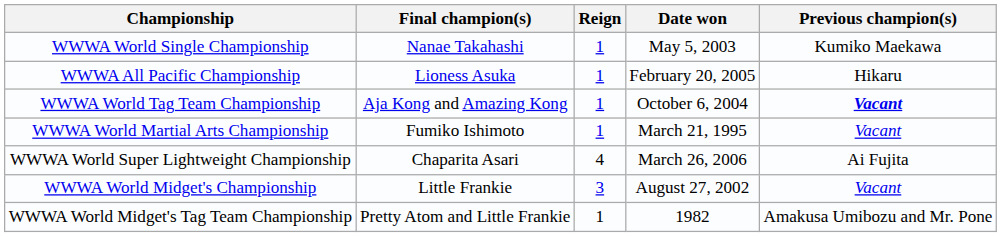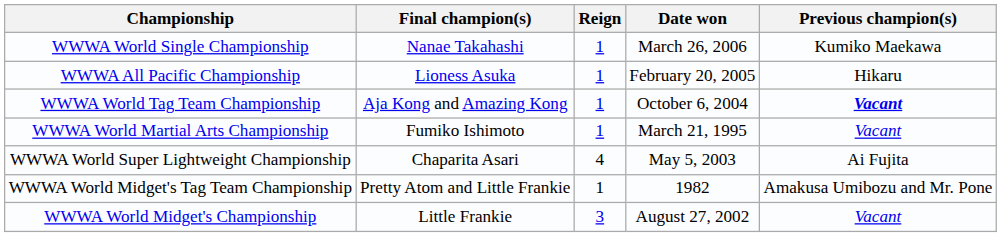 <table class="wikitable" style="text-align:center; background:#fcfdff; font-size:85%;">
 <tr>
 <th>Championship</th>
 <th>Final champion(s)</th>
 <th>Reign</th>
 <th>Date won</th>
 <th>Previous champion(s)</th>
 </tr>
 <tr>
 <td><a href='#'>WWWA World Single Championship</a></td>
 <td><a href='#'>Nanae Takahashi</a></td>
 <td><a href='#'>1</a></td>
-<td>May 5, 2003</td>
+<td>March 26, 2006</td>
 <td>Kumiko Maekawa</td>
 </tr>
 <tr>
 <td><a href='#'>WWWA All Pacific Championship</a></td>
 <td><a href='#'>Lioness Asuka</a></td>
 <td><a href='#'>1</a></td>
 <td>February 20, 2005</td>
 <td>Hikaru</td>
 </tr>
 <tr>
 <td><a href='#'>WWWA World Tag Team Championship</a></td>
 <td><a href='#'>Aja Kong</a> and <a href='#'>Amazing Kong</a></td>
 <td><a href='#'>1<br></a></td>
 <td>October 6, 2004</td>
 <td><strong><em><a href='#'>Vacant</a></em></strong></td>
 </tr>
 <tr>
 <td><a href='#'>WWWA World Martial Arts Championship</a></td>
 <td>Fumiko Ishimoto</td>
 <td><a href='#'>1</a></td>
 <td>March 21, 1995</td>
 <td><em><a href='#'>Vacant</a></em></td>
 </tr>
 <tr>
 <td>WWWA World Super Lightweight Championship</td>
 <td>Chaparita Asari</td>
 <td>4</td>
-<td>March 26, 2006</td>
+<td>May 5, 2003</td>
 <td>Ai Fujita</td>
+</tr>
+<tr>
+<td>WWWA World Midget's Tag Team Championship</td>
+<td>Pretty Atom and Little Frankie</td>
+<td>1</td>
+<td>1982</td>
+<td>Amakusa Umibozu and Mr. Pone</td>
 </tr>
 <tr>
 <td><a href='#'>WWWA World Midget's Championship</a></td>
 <td>Little Frankie</td>
 <td><a href='#'>3</a></td>
 <td>August 27, 2002</td>
 <td><em><a href='#'>Vacant</a></em></td>
 </tr>
-<tr>
-<td>WWWA World Midget's Tag Team Championship</td>
-<td>Pretty Atom and Little Frankie</td>
-<td>1</td>
-<td>1982</td>
-<td>Amakusa Umibozu and Mr. Pone</td>
-</tr>
 </table>
